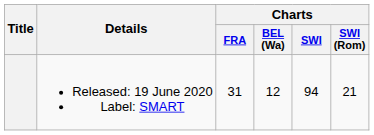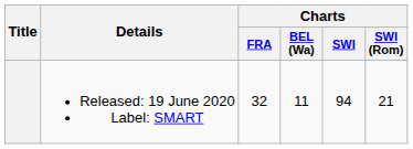 <table class="wikitable plainrowheaders" style="text-align:center">
 <tr>
 <th rowspan="2">Title</th>
 <th rowspan="2">Details</th>
 <th colspan="4">Charts</th>
 </tr>
 <tr>
 <th style="width:3em;font-size:85%"><a href='#'>FRA</a><br></th>
 <th style="width:3em;font-size:85%"><a href='#'>BEL</a><br>(Wa)<br></th>
 <th style="width:3em;font-size:85%"><a href='#'>SWI</a><br></th>
 <th style="width:3em;font-size:85%"><a href='#'>SWI</a><br>(Rom)<br></th>
 </tr>
 <tr>
 <th scope="row"></th>
 <td><br><ul><li>Released: 19 June 2020</li><li>Label: <a href='#'>SMART</a></li></ul></td>
-<td align="center">31</td>
-<td align="center">12</td>
+<td align="center">32</td>
+<td align="center">11</td>
 <td align="center">94</td>
 <td align="center">21</td>
 </tr>
 </table>
